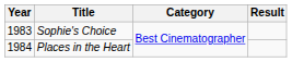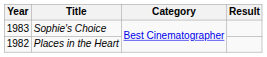 <table class="wikitable">
 <tr>
 <th>Year</th>
 <th>Title</th>
 <th>Category</th>
 <th>Result</th>
 </tr>
 <tr>
 <td>1983</td>
 <td><em>Sophie's Choice</em></td>
 <td rowspan=2><a href='#'>Best Cinematographer</a></td>
 <td></td>
 </tr>
 <tr>
-<td>1984</td>
+<td>1982</td>
 <td><em>Places in the Heart</em></td>
 <td></td>
 </tr>
 </table>
